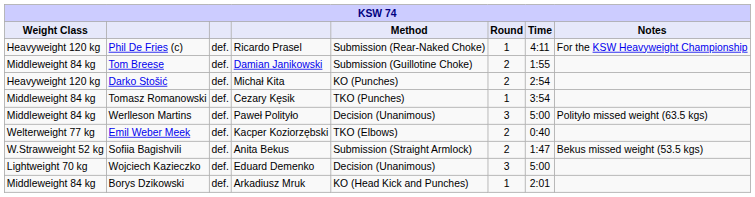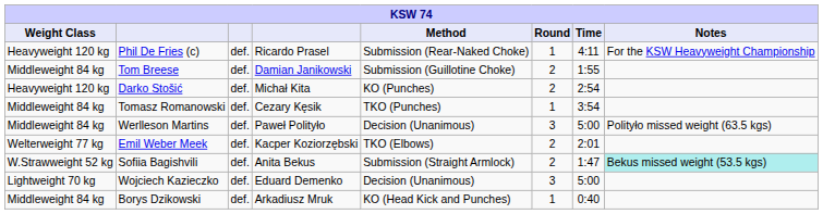 <table class="wikitable" style="font-size: 80%;">
 <tr>
 <th colspan="8" style="background-color: #ccf; color: #000080; text-align: center;"><strong>KSW 74</strong></th>
 </tr>
 <tr>
 <th colspan="1" style="background-color: #E6E8FA; color: #000000; text-align: center;">Weight Class</th>
 <th colspan="1" style="background-color: #E6E8FA; color: #000000; text-align: center;"></th>
 <th colspan="1" style="background-color: #E6E8FA; color: #000000; text-align: center;"></th>
 <th colspan="1" style="background-color: #E6E8FA; color: #000000; text-align: center;"></th>
 <th colspan="1" style="background-color: #E6E8FA; color: #000000; text-align: center;">Method</th>
 <th colspan="1" style="background-color: #E6E8FA; color: #000000; text-align: center;">Round</th>
 <th colspan="1" style="background-color: #E6E8FA; color: #000000; text-align: center;">Time</th>
 <th colspan="1" style="background-color: #E6E8FA; color: #000000; text-align: center;">Notes</th>
 </tr>
 <tr>
 <td>Heavyweight 120 kg</td>
 <td> <a href='#'>Phil De Fries</a> (c)</td>
 <td align=center>def.</td>
 <td> Ricardo Prasel</td>
 <td>Submission (Rear-Naked Choke)</td>
 <td align=center>1</td>
 <td align=center>4:11</td>
 <td>For the <a href='#'>KSW Heavyweight Championship</a></td>
 </tr>
 <tr>
 <td>Middleweight 84 kg</td>
 <td> <a href='#'>Tom Breese</a></td>
 <td align=center>def.</td>
 <td> <a href='#'>Damian Janikowski</a></td>
 <td>Submission (Guillotine Choke)</td>
 <td align=center>2</td>
 <td align=center>1:55</td>
 <td></td>
 </tr>
 <tr>
 <td>Heavyweight 120 kg</td>
 <td> <a href='#'>Darko Stošić</a></td>
 <td align=center>def.</td>
 <td> Michał Kita</td>
 <td>KO (Punches)</td>
 <td align=center>2</td>
 <td align=center>2:54</td>
 <td></td>
 </tr>
 <tr>
 <td>Middleweight 84 kg</td>
 <td> Tomasz Romanowski</td>
 <td align=center>def.</td>
 <td> Cezary Kęsik</td>
 <td>TKO (Punches)</td>
 <td align=center>1</td>
 <td align=center>3:54</td>
 <td></td>
 </tr>
 <tr>
 <td>Middleweight 84 kg</td>
 <td> Werlleson Martins</td>
 <td align=center>def.</td>
 <td> Paweł Polityło</td>
 <td>Decision (Unanimous)</td>
 <td align=center>3</td>
 <td align=center>5:00</td>
 <td>Polityło missed weight (63.5 kgs)</td>
 </tr>
 <tr>
 <td>Welterweight 77 kg</td>
 <td> <a href='#'>Emil Weber Meek</a></td>
 <td align=center>def.</td>
 <td> Kacper Koziorzębski</td>
 <td>TKO (Elbows)</td>
 <td align=center>2</td>
-<td align=center>0:40</td>
+<td align=center>2:01</td>
 <td></td>
 </tr>
 <tr>
 <td>W.Strawweight 52 kg</td>
 <td> Sofiia Bagishvili</td>
 <td align=center>def.</td>
 <td> Anita Bekus</td>
 <td>Submission (Straight Armlock)</td>
 <td align=center>2</td>
 <td align=center>1:47</td>
-<td>Bekus missed weight (53.5 kgs)</td>
+<td style="background: paleturquoise;">Bekus missed weight (53.5 kgs)</td>
 </tr>
 <tr>
 <td>Lightweight 70 kg</td>
 <td> Wojciech Kazieczko</td>
 <td align=center>def.</td>
 <td> Eduard Demenko</td>
 <td>Decision (Unanimous)</td>
 <td align=center>3</td>
 <td align=center>5:00</td>
 <td></td>
 </tr>
 <tr>
 <td>Middleweight 84 kg</td>
 <td> Borys Dzikowski</td>
 <td align=center>def.</td>
 <td> Arkadiusz Mruk</td>
 <td>KO (Head Kick and Punches)</td>
 <td align=center>1</td>
-<td align=center>2:01</td>
+<td align=center>0:40</td>
 <td></td>
 </tr>
 </table>
